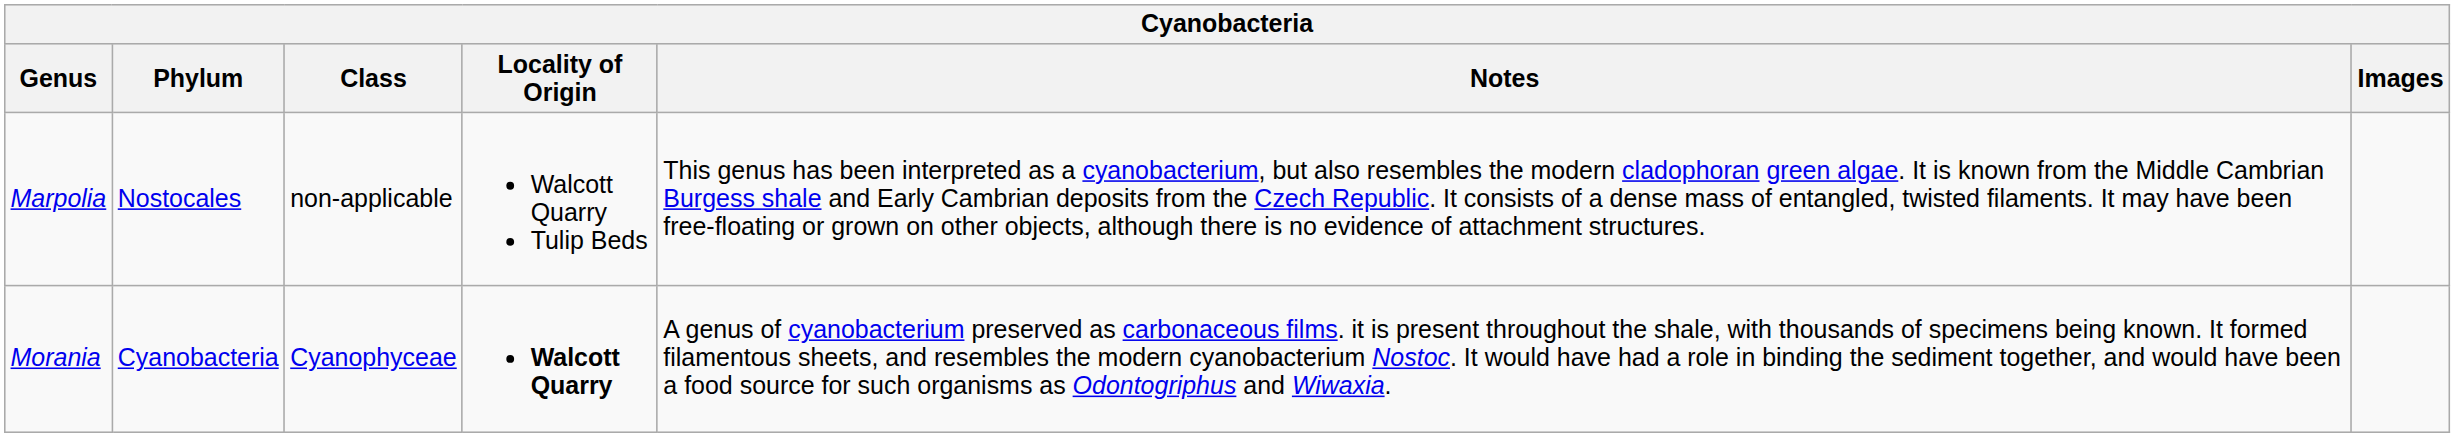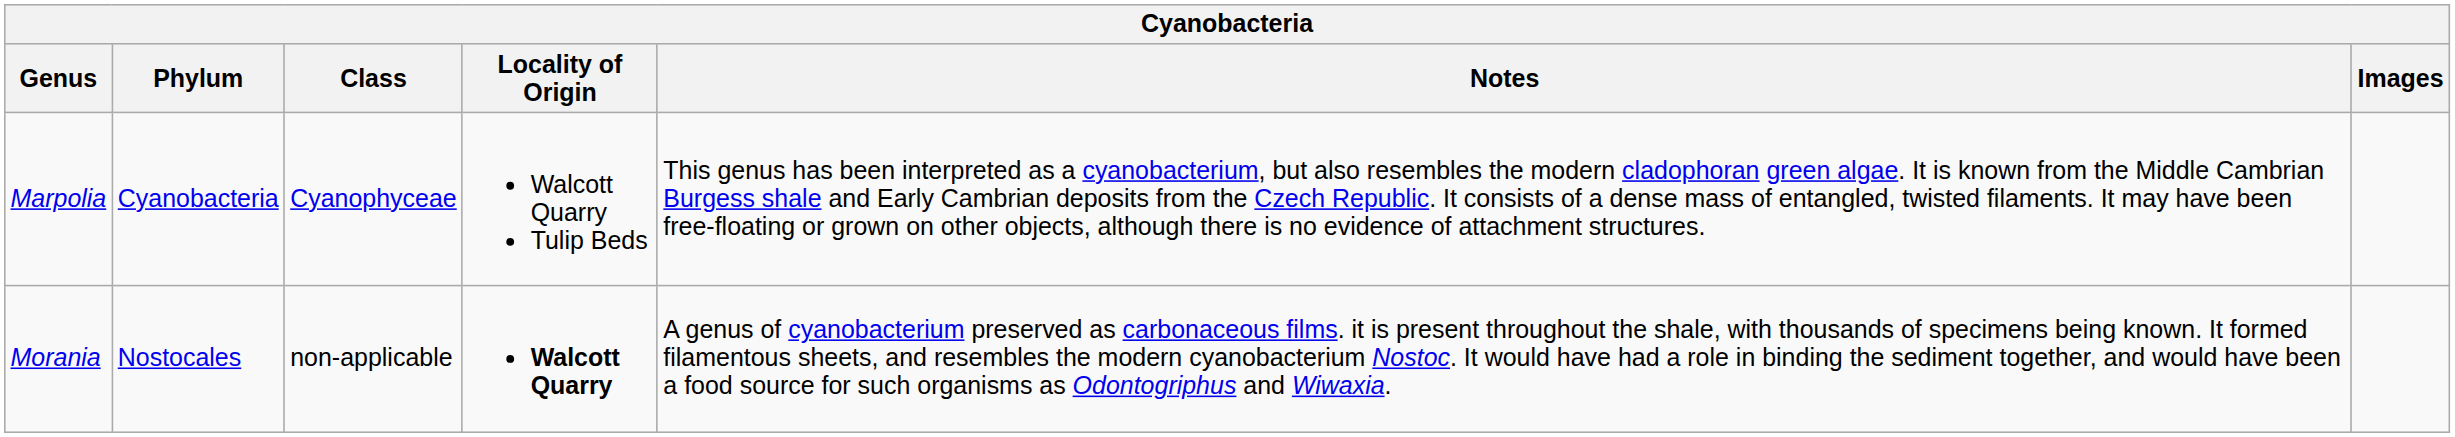 <table class="wikitable sortable mw-collapsible">
 <tr>
 <th colspan="7" align="center">Cyanobacteria</th>
 </tr>
 <tr>
 <th>Genus</th>
 <th>Phylum</th>
 <th>Class</th>
 <th>Locality of Origin</th>
 <th>Notes</th>
 <th>Images</th>
 </tr>
 <tr>
 <td><em><a href='#'>Marpolia</a></em></td>
-<td><a href='#'>Nostocales</a></td>
-<td>non-applicable</td>
+<td><a href='#'>Cyanobacteria</a></td>
+<td><a href='#'>Cyanophyceae</a></td>
 <td><br><ul><li>Walcott Quarry</li><li>Tulip Beds</li></ul></td>
 <td>This genus has been interpreted as a <a href='#'>cyanobacterium</a>, but also resembles the modern <a href='#'>cladophoran</a> <a href='#'>green algae</a>. It is known from the Middle Cambrian <a href='#'>Burgess shale</a> and Early Cambrian deposits from the <a href='#'>Czech Republic</a>. It consists of a dense mass of entangled, twisted filaments. It may have been free-floating or grown on other objects, although there is no evidence of attachment structures.</td>
 <td></td>
 </tr>
 <tr>
 <td><em><a href='#'>Morania</a></em></td>
-<td><a href='#'>Cyanobacteria</a></td>
-<td><a href='#'>Cyanophyceae</a></td>
+<td><a href='#'>Nostocales</a></td>
+<td>non-applicable</td>
 <td><strong><br><ul><li>Walcott Quarry</li></ul></strong></td>
 <td>A genus of <a href='#'>cyanobacterium</a> preserved as <a href='#'>carbonaceous films</a>. it is present throughout the shale, with thousands of specimens being known. It formed filamentous sheets, and resembles the modern cyanobacterium <em><a href='#'>Nostoc</a></em>. It would have had a role in binding the sediment together, and would have been a food source for such organisms as <em><a href='#'>Odontogriphus</a></em> and <em><a href='#'>Wiwaxia</a></em>.</td>
 <td></td>
 </tr>
 </table>
